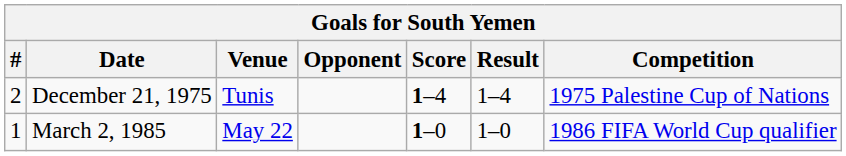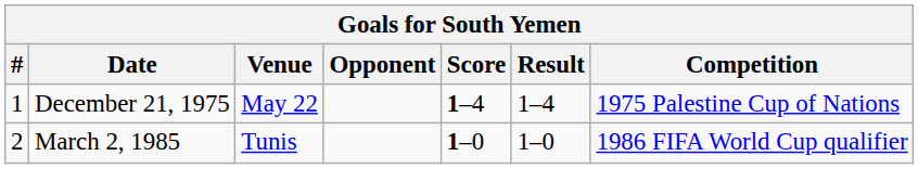 <table class="wikitable collapsible collapsed" style="text-align: left;" align=center>
 <tr>
 <th colspan="7"><strong>Goals for South Yemen</strong></th>
 </tr>
 <tr>
 <th>#</th>
 <th>Date</th>
 <th>Venue</th>
 <th>Opponent</th>
 <th>Score</th>
 <th>Result</th>
 <th>Competition</th>
 </tr>
 <tr>
-<td>2</td>
+<td>1</td>
 <td>December 21, 1975</td>
-<td><a href='#'>Tunis</a></td>
+<td><a href='#'>May 22</a></td>
 <td></td>
 <td><strong>1</strong>–4</td>
 <td>1–4</td>
 <td><a href='#'>1975 Palestine Cup of Nations</a></td>
 </tr>
 <tr>
-<td>1</td>
+<td>2</td>
 <td>March 2, 1985</td>
-<td><a href='#'>May 22</a></td>
+<td><a href='#'>Tunis</a></td>
 <td></td>
 <td><strong>1</strong>–0</td>
 <td>1–0</td>
 <td><a href='#'>1986 FIFA World Cup qualifier</a></td>
 </tr>
 </table>
